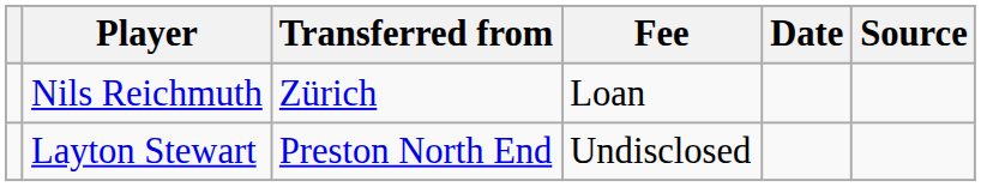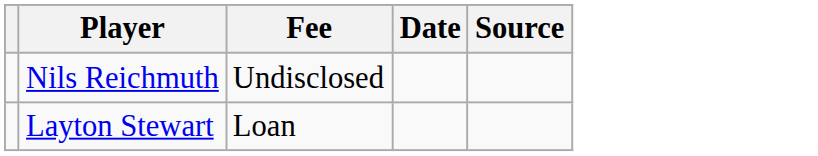 <table class="wikitable plainrowheaders sortable">
 <tr>
 <th></th>
 <th scope="col">Player</th>
-<th>Transferred from</th>
 <th style="width: 80px;">Fee</th>
 <th scope="col">Date</th>
 <th scope="col">Source</th>
 </tr>
 <tr>
 <td align="center"></td>
 <td> <a href='#'>Nils Reichmuth</a></td>
-<td> <a href='#'>Zürich</a></td>
-<td>Loan</td>
+<td>Undisclosed</td>
 <td></td>
 <td></td>
 </tr>
 <tr>
 <td align="center"></td>
 <td> <a href='#'>Layton Stewart</a></td>
-<td> <a href='#'>Preston North End</a></td>
-<td>Undisclosed</td>
+<td>Loan</td>
 <td></td>
 <td></td>
 </tr>
 </table>
